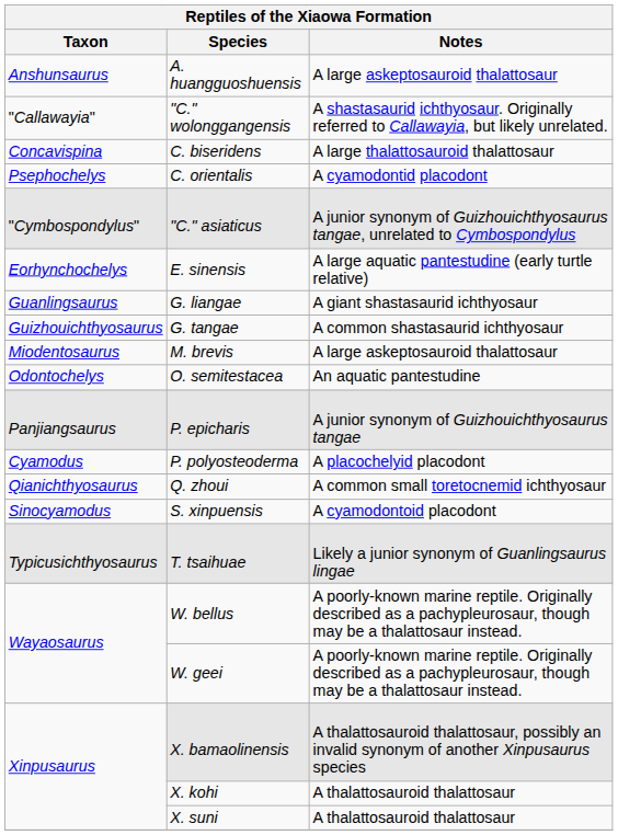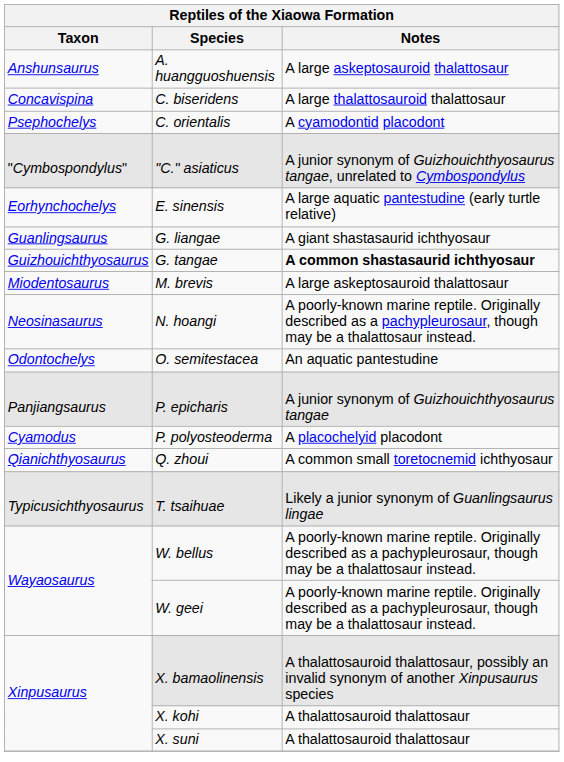 <table class="wikitable" align="center" width="100%">
 <tr>
 <th colspan="3" align="center"><strong>Reptiles of the Xiaowa Formation</strong></th>
 </tr>
 <tr>
 <th>Taxon</th>
 <th>Species</th>
 <th>Notes</th>
 </tr>
 <tr>
 <td><em><a href='#'>Anshunsaurus</a></em></td>
 <td><em>A. huangguoshuensis</em></td>
 <td>A large <a href='#'>askeptosauroid</a> <a href='#'>thalattosaur</a></td>
-</tr>
-<tr>
-<td>"<em>Callawayia</em>"</td>
-<td><em>"C." wolonggangensis</em></td>
-<td>A <a href='#'>shastasaurid</a> <a href='#'>ichthyosaur</a>. Originally referred to <em><a href='#'>Callawayia</a></em>, but likely unrelated.</td>
 </tr>
 <tr>
 <td><em><a href='#'>Concavispina</a></em></td>
 <td><em>C. biseridens</em></td>
 <td>A large <a href='#'>thalattosauroid</a> thalattosaur</td>
 </tr>
 <tr>
 <td><em><a href='#'>Psephochelys</a></em></td>
 <td><em>C. orientalis</em></td>
 <td>A <a href='#'>cyamodontid</a> <a href='#'>placodont</a></td>
 </tr>
 <tr>
 <td style="background:#E6E6E6;"><br>"<em>Cymbospondylus</em>"</td>
 <td style="background:#E6E6E6;"><br><em>"C." asiaticus</em></td>
 <td style="background:#E6E6E6;"><br>A junior synonym of <em>Guizhouichthyosaurus tangae</em>, unrelated to <em><a href='#'>Cymbospondylus</a></em></td>
 </tr>
 <tr>
 <td><em><a href='#'>Eorhynchochelys</a></em></td>
 <td><em>E. sinensis</em></td>
 <td>A large aquatic <a href='#'>pantestudine</a> (early turtle relative)</td>
 </tr>
 <tr>
 <td><em><a href='#'>Guanlingsaurus</a></em></td>
 <td><em>G. liangae</em></td>
 <td>A giant shastasaurid ichthyosaur</td>
 </tr>
 <tr>
 <td><em><a href='#'>Guizhouichthyosaurus</a></em></td>
 <td><em>G. tangae</em></td>
-<td>A common shastasaurid ichthyosaur</td>
+<td><strong>A common shastasaurid ichthyosaur</strong></td>
 </tr>
 <tr>
 <td><em><a href='#'>Miodentosaurus</a></em></td>
 <td><em>M. brevis</em></td>
 <td>A large askeptosauroid thalattosaur</td>
+</tr>
+<tr>
+<td><em><a href='#'>Neosinasaurus</a></em></td>
+<td><em>N. hoangi</em></td>
+<td>A poorly-known marine reptile. Originally described as a <a href='#'>pachypleurosaur</a>, though may be a thalattosaur instead.</td>
 </tr>
 <tr>
 <td><em><a href='#'>Odontochelys</a></em></td>
 <td><em>O. semitestacea</em></td>
 <td>An aquatic pantestudine</td>
 </tr>
 <tr>
 <td style="background:#E6E6E6;"><br><em>Panjiangsaurus</em></td>
 <td style="background:#E6E6E6;"><br><em>P. epicharis</em></td>
 <td style="background:#E6E6E6;"><br>A junior synonym of <em>Guizhouichthyosaurus tangae</em></td>
 </tr>
 <tr>
 <td><em><a href='#'>Cyamodus</a></em></td>
 <td><em>P. polyosteoderma</em></td>
 <td>A <a href='#'>placochelyid</a> placodont</td>
 </tr>
 <tr>
 <td><em><a href='#'>Qianichthyosaurus</a></em></td>
 <td><em>Q. zhoui</em></td>
 <td>A common small <a href='#'>toretocnemid</a> ichthyosaur</td>
-</tr>
-<tr>
-<td><em><a href='#'>Sinocyamodus</a></em></td>
-<td><em>S. xinpuensis</em></td>
-<td>A <a href='#'>cyamodontoid</a> placodont</td>
 </tr>
 <tr>
 <td style="background:#E6E6E6;"><br><em>Typicusichthyosaurus</em></td>
 <td style="background:#E6E6E6;"><br><em>T. tsaihuae</em></td>
 <td style="background:#E6E6E6;"><br>Likely a junior synonym of <em>Guanlingsaurus lingae</em></td>
 </tr>
 <tr>
 <td rowspan="2"><em><a href='#'>Wayaosaurus</a></em></td>
 <td><em>W. bellus</em></td>
 <td>A poorly-known marine reptile. Originally described as a pachypleurosaur, though may be a thalattosaur instead.</td>
 </tr>
 <tr>
 <td><em>W. geei</em></td>
 <td>A poorly-known marine reptile. Originally described as a pachypleurosaur, though may be a thalattosaur instead.</td>
 </tr>
 <tr>
 <td rowspan="3"><em><a href='#'>Xinpusaurus</a></em></td>
 <td style="background:#E6E6E6;"><br><em>X. bamaolinensis</em></td>
 <td style="background:#E6E6E6;"><br>A thalattosauroid thalattosaur, possibly an invalid synonym of another <em>Xinpusaurus</em> species</td>
 </tr>
 <tr>
 <td><em>X. kohi</em></td>
 <td>A thalattosauroid thalattosaur</td>
 </tr>
 <tr>
 <td><em>X. suni</em></td>
 <td>A thalattosauroid thalattosaur</td>
 </tr>
 <tr>
 </tr>
 </table>
